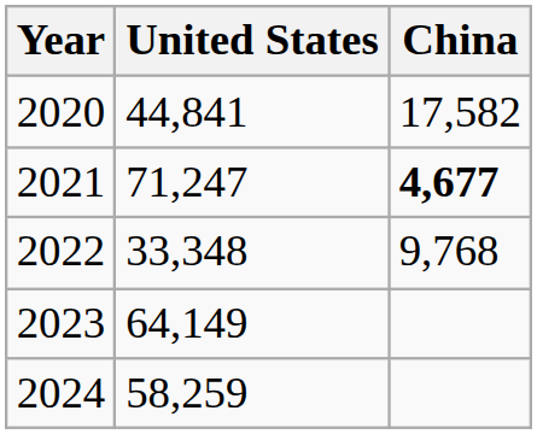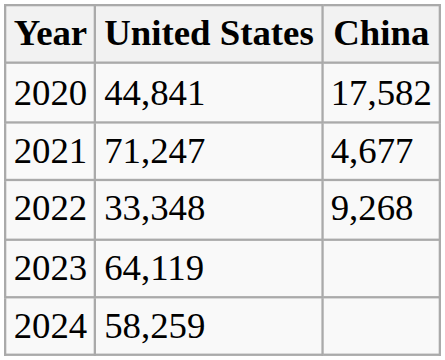 <table class="wikitable">
 <tr>
 <th>Year</th>
 <th>United States</th>
 <th>China</th>
 </tr>
 <tr>
 <td>2020</td>
 <td>44,841</td>
 <td>17,582</td>
 </tr>
 <tr>
 <td>2021</td>
 <td>71,247</td>
-<td><strong>4,677</strong></td>
+<td>4,677</td>
 </tr>
 <tr>
 <td>2022</td>
 <td>33,348</td>
-<td>9,768</td>
+<td>9,268</td>
 </tr>
 <tr>
 <td>2023</td>
-<td>64,149</td>
+<td>64,119</td>
 </tr>
 <tr>
 <td>2024</td>
 <td>58,259</td>
 <td></td>
 </tr>
 </table>
